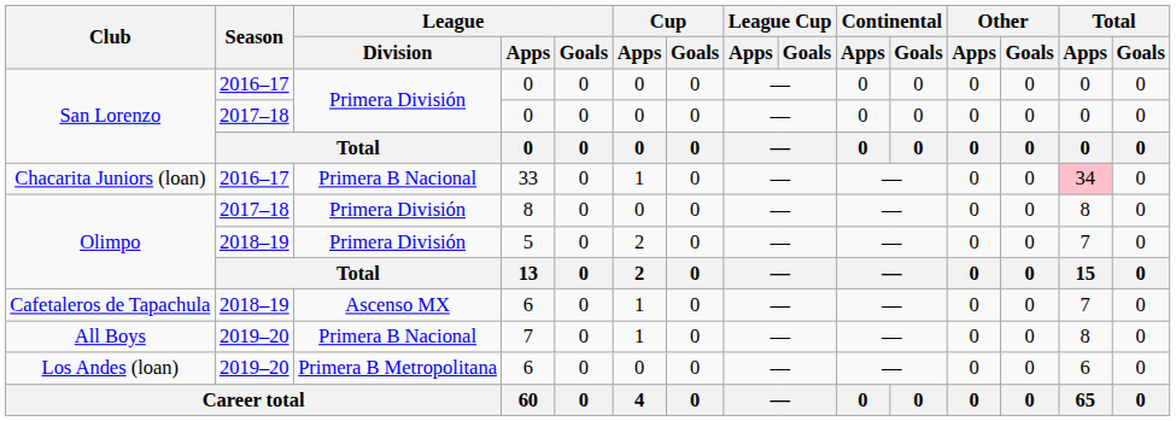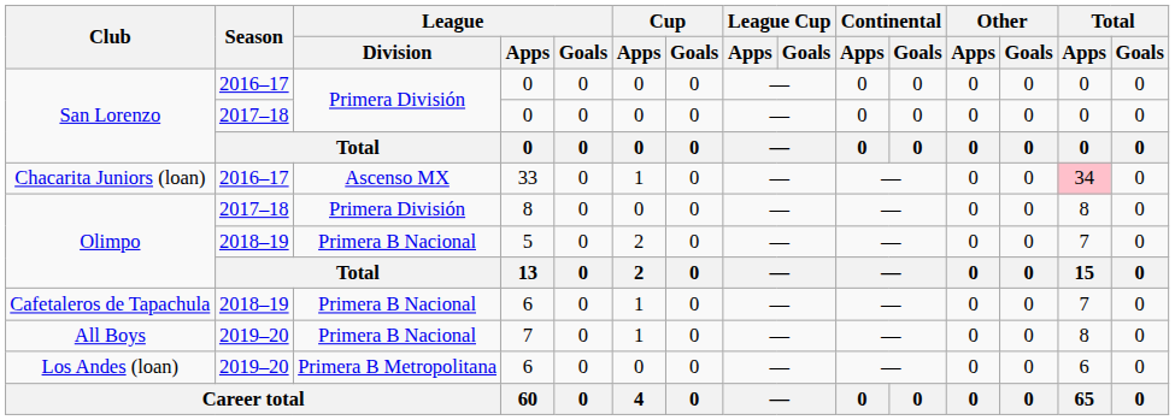 <table class="wikitable" style="text-align:center">
 <tr>
 <th rowspan="2">Club</th>
 <th rowspan="2">Season</th>
 <th colspan="3">League</th>
 <th colspan="2">Cup</th>
 <th colspan="2">League Cup</th>
 <th colspan="2">Continental</th>
 <th colspan="2">Other</th>
 <th colspan="2">Total</th>
 </tr>
 <tr>
 <th>Division</th>
 <th>Apps</th>
 <th>Goals</th>
 <th>Apps</th>
 <th>Goals</th>
 <th>Apps</th>
 <th>Goals</th>
 <th>Apps</th>
 <th>Goals</th>
 <th>Apps</th>
 <th>Goals</th>
 <th>Apps</th>
 <th>Goals</th>
 </tr>
 <tr>
 <td rowspan="3"><a href='#'>San Lorenzo</a></td>
 <td><a href='#'>2016–17</a></td>
 <td rowspan="2"><a href='#'>Primera División</a></td>
 <td>0</td>
 <td>0</td>
 <td>0</td>
 <td>0</td>
 <td colspan="2">—</td>
 <td>0</td>
 <td>0</td>
 <td>0</td>
 <td>0</td>
 <td>0</td>
 <td>0</td>
 </tr>
 <tr>
 <td><a href='#'>2017–18</a></td>
 <td>0</td>
 <td>0</td>
 <td>0</td>
 <td>0</td>
 <td colspan="2">—</td>
 <td>0</td>
 <td>0</td>
 <td>0</td>
 <td>0</td>
 <td>0</td>
 <td>0</td>
 </tr>
 <tr>
 <th colspan="2">Total</th>
 <th>0</th>
 <th>0</th>
 <th>0</th>
 <th>0</th>
 <th colspan="2">—</th>
 <th>0</th>
 <th>0</th>
 <th>0</th>
 <th>0</th>
 <th>0</th>
 <th>0</th>
 </tr>
 <tr>
 <td rowspan="1"><a href='#'>Chacarita Juniors</a> (loan)</td>
 <td><a href='#'>2016–17</a></td>
-<td rowspan="1"><a href='#'>Primera B Nacional</a></td>
+<td rowspan="1"><a href='#'>Ascenso MX</a></td>
 <td>33</td>
 <td>0</td>
 <td>1</td>
 <td>0</td>
 <td colspan="2">—</td>
 <td colspan="2">—</td>
 <td>0</td>
 <td>0</td>
 <td style="background: pink;">34</td>
 <td>0</td>
 </tr>
 <tr>
 <td rowspan="3"><a href='#'>Olimpo</a></td>
 <td><a href='#'>2017–18</a></td>
 <td rowspan="1"><a href='#'>Primera División</a></td>
 <td>8</td>
 <td>0</td>
 <td>0</td>
 <td>0</td>
 <td colspan="2">—</td>
 <td colspan="2">—</td>
 <td>0</td>
 <td>0</td>
 <td>8</td>
 <td>0</td>
 </tr>
 <tr>
 <td><a href='#'>2018–19</a></td>
-<td rowspan="1"><a href='#'>Primera División</a></td>
+<td rowspan="1"><a href='#'>Primera B Nacional</a></td>
 <td>5</td>
 <td>0</td>
 <td>2</td>
 <td>0</td>
 <td colspan="2">—</td>
 <td colspan="2">—</td>
 <td>0</td>
 <td>0</td>
 <td>7</td>
 <td>0</td>
 </tr>
 <tr>
 <th colspan="2">Total</th>
 <th>13</th>
 <th>0</th>
 <th>2</th>
 <th>0</th>
 <th colspan="2">—</th>
 <th colspan="2">—</th>
 <th>0</th>
 <th>0</th>
 <th>15</th>
 <th>0</th>
 </tr>
 <tr>
 <td rowspan="1"><a href='#'>Cafetaleros de Tapachula</a></td>
 <td><a href='#'>2018–19</a></td>
-<td rowspan="1"><a href='#'>Ascenso MX</a></td>
+<td rowspan="1"><a href='#'>Primera B Nacional</a></td>
 <td>6</td>
 <td>0</td>
 <td>1</td>
 <td>0</td>
 <td colspan="2">—</td>
 <td colspan="2">—</td>
 <td>0</td>
 <td>0</td>
 <td>7</td>
 <td>0</td>
 </tr>
 <tr>
 <td rowspan="1"><a href='#'>All Boys</a></td>
 <td><a href='#'>2019–20</a></td>
 <td rowspan="1"><a href='#'>Primera B Nacional</a></td>
 <td>7</td>
 <td>0</td>
 <td>1</td>
 <td>0</td>
 <td colspan="2">—</td>
 <td colspan="2">—</td>
 <td>0</td>
 <td>0</td>
 <td>8</td>
 <td>0</td>
 </tr>
 <tr>
 <td rowspan="1"><a href='#'>Los Andes</a> (loan)</td>
 <td><a href='#'>2019–20</a></td>
 <td rowspan="1"><a href='#'>Primera B Metropolitana</a></td>
 <td>6</td>
 <td>0</td>
 <td>0</td>
 <td>0</td>
 <td colspan="2">—</td>
 <td colspan="2">—</td>
 <td>0</td>
 <td>0</td>
 <td>6</td>
 <td>0</td>
 </tr>
 <tr>
 <th colspan="3">Career total</th>
 <th>60</th>
 <th>0</th>
 <th>4</th>
 <th>0</th>
 <th colspan="2">—</th>
 <th>0</th>
 <th>0</th>
 <th>0</th>
 <th>0</th>
 <th>65</th>
 <th>0</th>
 </tr>
 </table>
